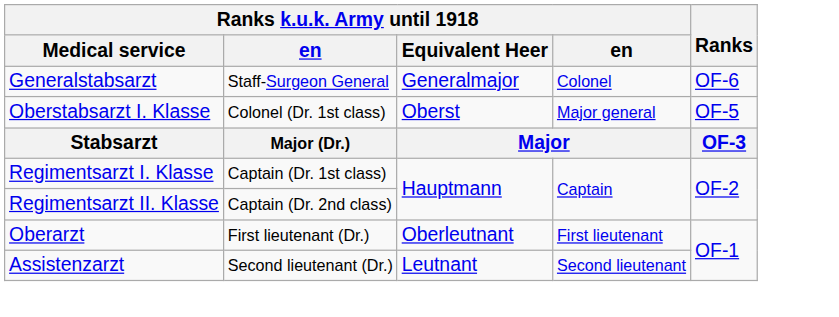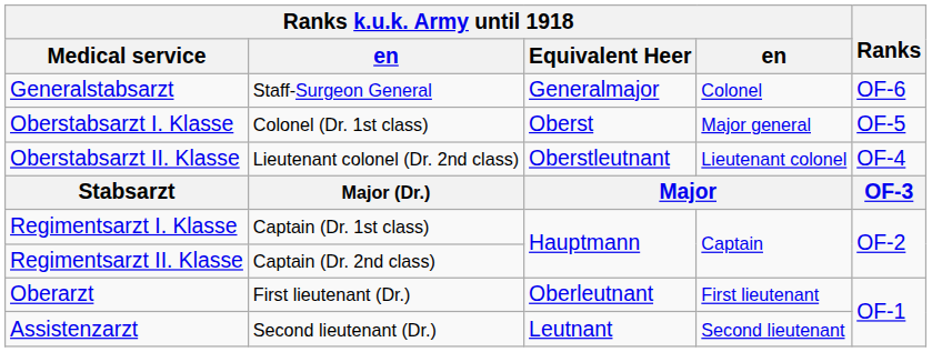 <table class="wikitable">
 <tr>
 <th colspan="4">Ranks <a href='#'>k.u.k. Army</a> until 1918</th>
 <th rowspan="2"><br>Ranks</th>
 </tr>
 <tr align="center">
 <th>Medical service</th>
 <th><a href='#'>en</a></th>
 <th>Equivalent Heer</th>
 <th>en</th>
 </tr>
 <tr>
 <td><a href='#'>Generalstabsarzt</a></td>
 <td><small>Staff-<a href='#'>Surgeon General</a></small></td>
 <td><a href='#'>Generalmajor</a></td>
 <td><small><a href='#'>Colonel</a></small></td>
 <td><a href='#'>OF-6</a></td>
 </tr>
 <tr>
 <td><a href='#'>Oberstabsarzt I. Klasse</a></td>
 <td><small>Colonel (Dr. 1st class)</small></td>
 <td><a href='#'>Oberst</a></td>
 <td><small><a href='#'>Major general</a></small></td>
 <td><a href='#'>OF-5</a></td>
+</tr>
+<tr>
+<td><a href='#'>Oberstabsarzt II. Klasse</a></td>
+<td><small>Lieutenant colonel (Dr. 2nd class)</small></td>
+<td><a href='#'>Oberstleutnant</a></td>
+<td><small><a href='#'>Lieutenant colonel</a></small></td>
+<td><a href='#'>OF-4</a></td>
 </tr>
 <tr>
 <th><span><strong>Stabsarzt</strong></span></th>
 <th><small>Major (Dr.)</small></th>
 <th colspan="2" style="text-align:center;"><a href='#'>Major</a></th>
 <th><a href='#'>OF-3</a></th>
 </tr>
 <tr>
 <td><a href='#'>Regimentsarzt I. Klasse</a></td>
 <td><small>Captain (Dr. 1st class)</small></td>
 <td rowspan="2"><a href='#'>Hauptmann</a></td>
 <td rowspan="2"><small><a href='#'>Captain</a></small></td>
 <td rowspan="2"><a href='#'>OF-2</a></td>
 </tr>
 <tr>
 <td><a href='#'>Regimentsarzt II. Klasse</a></td>
 <td><small>Captain (Dr. 2nd class)</small></td>
 </tr>
 <tr>
 <td><a href='#'>Oberarzt</a></td>
 <td><small>First lieutenant (Dr.) </small></td>
 <td><a href='#'>Oberleutnant</a></td>
 <td><small><a href='#'>First lieutenant</a></small></td>
 <td rowspan="2"><a href='#'>OF-1</a></td>
 </tr>
 <tr>
 <td><a href='#'>Assistenzarzt</a></td>
 <td><small>Second lieutenant (Dr.)</small></td>
 <td><a href='#'>Leutnant</a></td>
 <td><small><a href='#'>Second lieutenant</a></small></td>
 </tr>
 </table>
